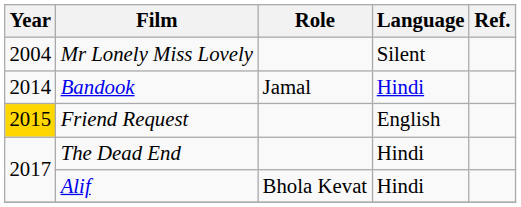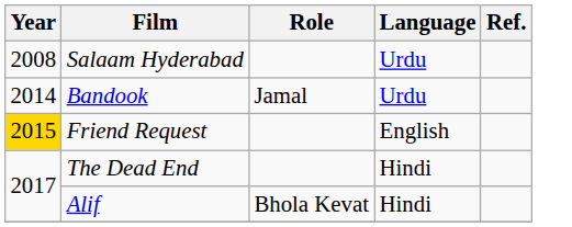 <table class="wikitable sortable" style="text-align:left" cellpadding="1">
 <tr>
 <th scope="col">Year</th>
 <th scope="col">Film</th>
 <th scope="col">Role</th>
 <th scope="col">Language</th>
 <th scope="col">Ref.</th>
 </tr>
 <tr>
-<td>2004</td>
-<td><em>Mr Lonely Miss Lovely</em></td>
+<td>2008</td>
+<td><em>Salaam Hyderabad</em></td>
 <td></td>
-<td>Silent</td>
+<td><a href='#'>Urdu</a></td>
 <td></td>
 </tr>
 <tr>
 <td>2014</td>
 <td><em><a href='#'>Bandook</a></em></td>
 <td>Jamal</td>
-<td><a href='#'>Hindi</a></td>
+<td><a href='#'>Urdu</a></td>
 <td></td>
 </tr>
 <tr>
 <td style="background: gold;">2015</td>
 <td><em>Friend Request</em></td>
 <td></td>
 <td>English</td>
 <td></td>
 </tr>
 <tr>
 <td rowspan="2">2017</td>
 <td><em>The Dead End</em></td>
 <td></td>
 <td>Hindi</td>
 <td></td>
 </tr>
 <tr>
 <td><em><a href='#'>Alif</a></em></td>
 <td>Bhola Kevat</td>
 <td>Hindi</td>
 <td></td>
 </tr>
 <tr>
 </tr>
 </table>
